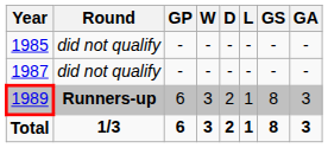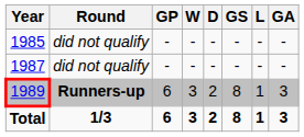 <table class="wikitable" style="text-align: center;">
 <tr>
 <th>Year</th>
 <th>Round</th>
 <th>GP</th>
 <th>W</th>
 <th>D</th>
+<th>GS</th>
 <th>L</th>
-<th>GS</th>
 <th>GA</th>
 </tr>
 <tr>
 <td> <a href='#'>1985</a></td>
 <td><em>did not qualify</em></td>
 <td>-</td>
 <td>-</td>
 <td>-</td>
 <td>-</td>
 <td>-</td>
 <td>-</td>
 </tr>
 <tr>
 <td> <a href='#'>1987</a></td>
 <td><em>did not qualify</em></td>
 <td>-</td>
 <td>-</td>
 <td>-</td>
 <td>-</td>
 <td>-</td>
 <td>-</td>
 </tr>
 <tr bgcolor=silver>
 <td style="border: 3px solid red"> <a href='#'>1989</a></td>
 <td><strong>Runners-up</strong></td>
 <td>6</td>
 <td>3</td>
 <td>2</td>
+<td>8</td>
 <td>1</td>
-<td>8</td>
 <td>3</td>
 </tr>
 <tr>
 <td><strong>Total</strong></td>
 <td><strong>1/3</strong></td>
 <td><strong>6</strong></td>
 <td><strong>3</strong></td>
 <td><strong>2</strong></td>
+<td><strong>8</strong></td>
 <td><strong>1</strong></td>
-<td><strong>8</strong></td>
 <td><strong>3</strong></td>
 </tr>
 </table>
